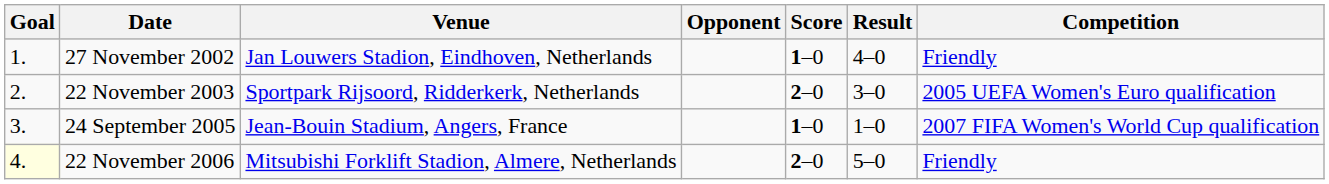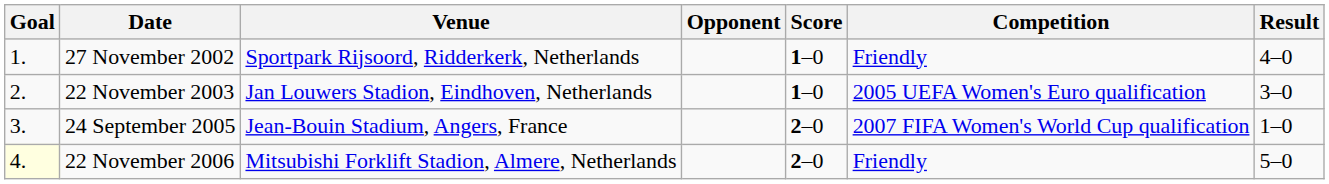 <table class="wikitable">
 <tr>
 <th>Goal</th>
 <th>Date</th>
 <th>Venue</th>
 <th>Opponent</th>
 <th>Score</th>
+<th>Competition</th>
 <th>Result</th>
-<th>Competition</th>
 </tr>
 <tr>
 <td>1.</td>
 <td>27 November 2002</td>
-<td><a href='#'>Jan Louwers Stadion</a>, <a href='#'>Eindhoven</a>, Netherlands</td>
+<td><a href='#'>Sportpark Rijsoord</a>, <a href='#'>Ridderkerk</a>, Netherlands</td>
 <td></td>
 <td align=left><strong>1</strong>–0</td>
+<td><a href='#'>Friendly</a></td>
 <td align=left>4–0</td>
-<td><a href='#'>Friendly</a></td>
 </tr>
 <tr>
 <td>2.</td>
 <td>22 November 2003</td>
-<td><a href='#'>Sportpark Rijsoord</a>, <a href='#'>Ridderkerk</a>, Netherlands</td>
+<td><a href='#'>Jan Louwers Stadion</a>, <a href='#'>Eindhoven</a>, Netherlands</td>
 <td></td>
-<td align=left><strong>2</strong>–0</td>
+<td align=left><strong>1</strong>–0</td>
+<td><a href='#'>2005 UEFA Women's Euro qualification</a></td>
 <td align=left>3–0</td>
-<td><a href='#'>2005 UEFA Women's Euro qualification</a></td>
 </tr>
 <tr>
 <td>3.</td>
 <td>24 September 2005</td>
 <td><a href='#'>Jean-Bouin Stadium</a>, <a href='#'>Angers</a>, France</td>
 <td></td>
-<td align=left><strong>1</strong>–0</td>
+<td align=left><strong>2</strong>–0</td>
+<td><a href='#'>2007 FIFA Women's World Cup qualification</a></td>
 <td align=left>1–0</td>
-<td><a href='#'>2007 FIFA Women's World Cup qualification</a></td>
 </tr>
 <tr>
 <td style="background: lightyellow;">4.</td>
 <td>22 November 2006</td>
 <td><a href='#'>Mitsubishi Forklift Stadion</a>, <a href='#'>Almere</a>, Netherlands</td>
 <td></td>
 <td align=left><strong>2</strong>–0</td>
+<td><a href='#'>Friendly</a></td>
 <td align=left>5–0</td>
-<td><a href='#'>Friendly</a></td>
 </tr>
 </table>
